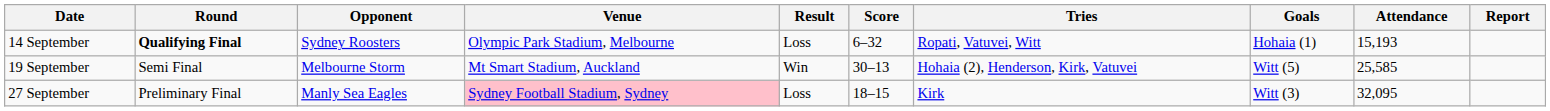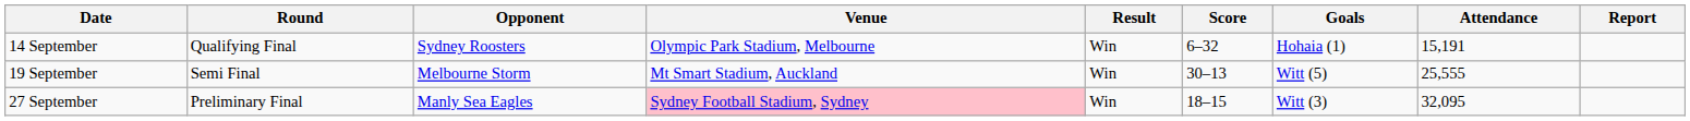 <table class="wikitable" style="font-size:75%;" width="100%">
 <tr>
 <th>Date</th>
 <th>Round</th>
 <th>Opponent</th>
 <th>Venue</th>
 <th>Result</th>
 <th>Score</th>
-<th>Tries</th>
 <th>Goals</th>
 <th>Attendance</th>
 <th>Report</th>
 </tr>
 <tr>
 <td>14 September</td>
-<td><strong>Qualifying Final</strong></td>
+<td>Qualifying Final</td>
 <td> <a href='#'>Sydney Roosters</a></td>
 <td><a href='#'>Olympic Park Stadium</a>, <a href='#'>Melbourne</a></td>
-<td>Loss</td>
+<td>Win</td>
 <td>6–32</td>
-<td><a href='#'>Ropati</a>, <a href='#'>Vatuvei</a>, <a href='#'>Witt</a></td>
 <td><a href='#'>Hohaia</a> (1)</td>
-<td>15,193</td>
+<td>15,191</td>
 <td></td>
 </tr>
 <tr>
 <td>19 September</td>
 <td>Semi Final</td>
 <td> <a href='#'>Melbourne Storm</a></td>
 <td><a href='#'>Mt Smart Stadium</a>, <a href='#'>Auckland</a></td>
 <td>Win</td>
 <td>30–13</td>
-<td><a href='#'>Hohaia</a> (2), <a href='#'>Henderson</a>, <a href='#'>Kirk</a>, <a href='#'>Vatuvei</a></td>
 <td><a href='#'>Witt</a> (5)</td>
-<td>25,585</td>
+<td>25,555</td>
 <td></td>
 </tr>
 <tr>
 <td>27 September</td>
 <td>Preliminary Final</td>
 <td> <a href='#'>Manly Sea Eagles</a></td>
 <td style="background: pink;"><a href='#'>Sydney Football Stadium</a>, <a href='#'>Sydney</a></td>
-<td>Loss</td>
+<td>Win</td>
 <td>18–15</td>
-<td><a href='#'>Kirk</a></td>
 <td><a href='#'>Witt</a> (3)</td>
 <td>32,095</td>
 <td></td>
 </tr>
 </table>
